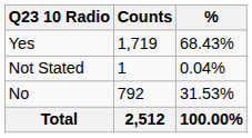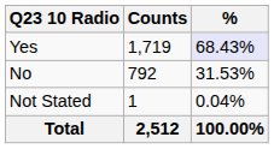 <table class="wikitable sortable">
 <tr>
 <th>Q23 10 Radio</th>
 <th>Counts</th>
 <th>%</th>
 </tr>
 <tr>
 <td>Yes</td>
 <td>1,719</td>
-<td>68.43%</td>
+<td style="background: lavender;">68.43%</td>
+</tr>
+<tr>
+<td>No</td>
+<td>792</td>
+<td>31.53%</td>
 </tr>
 <tr>
 <td>Not Stated</td>
 <td>1</td>
 <td>0.04%</td>
 </tr>
 <tr>
-<td>No</td>
-<td>792</td>
-<td>31.53%</td>
-</tr>
-<tr>
 <th>Total</th>
 <th>2,512</th>
 <th>100.00%</th>
 </tr>
 </table>
